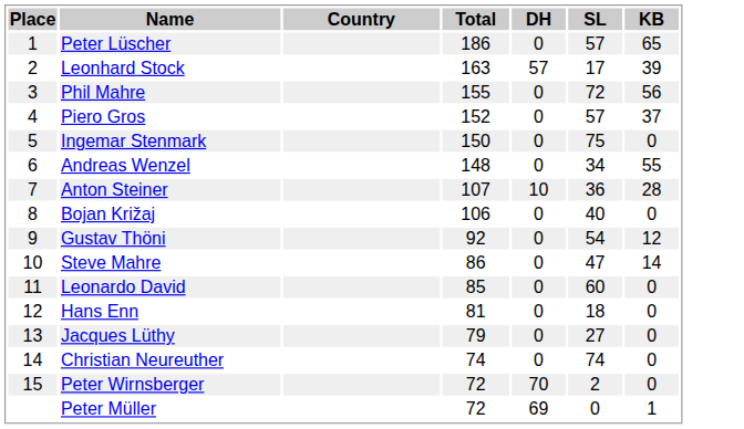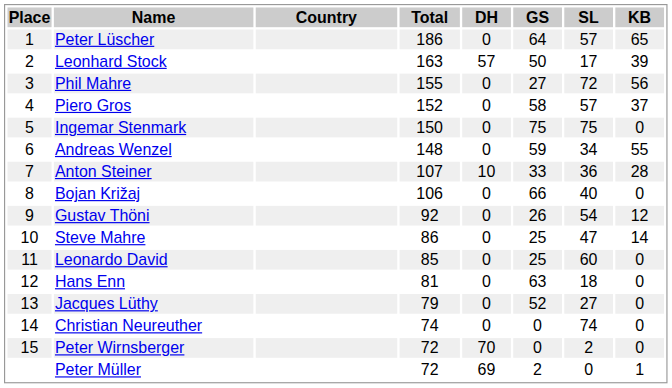 <table border="0" style="border: 1px solid #999; background-color:#FFFFFF; text-align:center; font-size:86%; line-height:15px;">
 <tr align="center" bgcolor="#CCCCCC">
 <th width=35>Place</th>
 <th width=170>Name</th>
 <th width=120>Country</th>
 <th width=50>Total</th>
 <th width=40>DH</th>
+<th width=40>GS</th>
 <th width=40>SL</th>
 <th width=40>KB</th>
 </tr>
 <tr bgcolor="#EFEFEF">
 <td>1</td>
 <td align="left"><a href='#'>Peter Lüscher</a></td>
 <td align="left"></td>
 <td>186</td>
 <td>0</td>
+<td>64</td>
 <td>57</td>
 <td>65</td>
 </tr>
 <tr>
 <td>2</td>
 <td align="left"><a href='#'>Leonhard Stock</a></td>
 <td align="left"></td>
 <td>163</td>
 <td>57</td>
+<td>50</td>
 <td>17</td>
 <td>39</td>
 </tr>
 <tr bgcolor="#EFEFEF">
 <td>3</td>
 <td align="left"><a href='#'>Phil Mahre</a></td>
 <td align="left"></td>
 <td>155</td>
 <td>0</td>
+<td>27</td>
 <td>72</td>
 <td>56</td>
 </tr>
 <tr>
 <td>4</td>
 <td align="left"><a href='#'>Piero Gros</a></td>
 <td align="left"></td>
 <td>152</td>
 <td>0</td>
+<td>58</td>
 <td>57</td>
 <td>37</td>
 </tr>
 <tr bgcolor="#EFEFEF">
 <td>5</td>
 <td align="left"><a href='#'>Ingemar Stenmark</a></td>
 <td align="left"></td>
 <td>150</td>
 <td>0</td>
 <td>75</td>
+<td>75</td>
 <td>0</td>
 </tr>
 <tr>
 <td>6</td>
 <td align="left"><a href='#'>Andreas Wenzel</a></td>
 <td align="left"></td>
 <td>148</td>
 <td>0</td>
+<td>59</td>
 <td>34</td>
 <td>55</td>
 </tr>
 <tr bgcolor="#EFEFEF">
 <td>7</td>
 <td align="left"><a href='#'>Anton Steiner</a></td>
 <td align="left"></td>
 <td>107</td>
 <td>10</td>
+<td>33</td>
 <td>36</td>
 <td>28</td>
 </tr>
 <tr>
 <td>8</td>
 <td align="left"><a href='#'>Bojan Križaj</a></td>
 <td align="left"></td>
 <td>106</td>
 <td>0</td>
+<td>66</td>
 <td>40</td>
 <td>0</td>
 </tr>
 <tr bgcolor="#EFEFEF">
 <td>9</td>
 <td align="left"><a href='#'>Gustav Thöni</a></td>
 <td align="left"></td>
 <td>92</td>
 <td>0</td>
+<td>26</td>
 <td>54</td>
 <td>12</td>
 </tr>
 <tr>
 <td>10</td>
 <td align="left"><a href='#'>Steve Mahre</a></td>
 <td align="left"></td>
 <td>86</td>
 <td>0</td>
+<td>25</td>
 <td>47</td>
 <td>14</td>
 </tr>
 <tr bgcolor="#EFEFEF">
 <td>11</td>
 <td align="left"><a href='#'>Leonardo David</a></td>
 <td align="left"></td>
 <td>85</td>
 <td>0</td>
+<td>25</td>
 <td>60</td>
 <td>0</td>
 </tr>
 <tr>
 <td>12</td>
 <td align="left"><a href='#'>Hans Enn</a></td>
 <td align="left"></td>
 <td>81</td>
 <td>0</td>
+<td>63</td>
 <td>18</td>
 <td>0</td>
 </tr>
 <tr bgcolor="#EFEFEF">
 <td>13</td>
 <td align="left"><a href='#'>Jacques Lüthy</a></td>
 <td align="left"></td>
 <td>79</td>
 <td>0</td>
+<td>52</td>
 <td>27</td>
 <td>0</td>
 </tr>
 <tr>
 <td>14</td>
 <td align="left"><a href='#'>Christian Neureuther</a></td>
 <td align="left"></td>
 <td>74</td>
+<td>0</td>
 <td>0</td>
 <td>74</td>
 <td>0</td>
 </tr>
 <tr bgcolor="#EFEFEF">
 <td>15</td>
 <td align="left"><a href='#'>Peter Wirnsberger</a></td>
 <td align="left"></td>
 <td>72</td>
 <td>70</td>
+<td>0</td>
 <td>2</td>
 <td>0</td>
 </tr>
 <tr>
 <td></td>
 <td align="left"><a href='#'>Peter Müller</a></td>
 <td align="left"></td>
 <td>72</td>
 <td>69</td>
+<td>2</td>
 <td>0</td>
 <td>1</td>
 </tr>
 </table>
